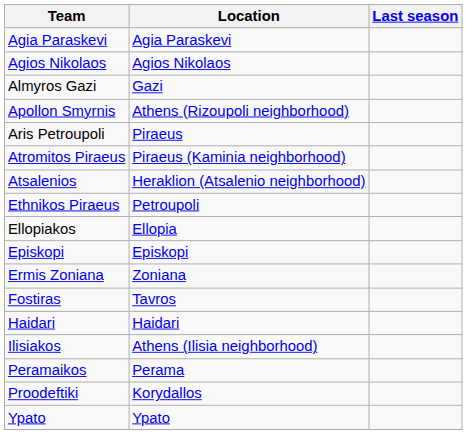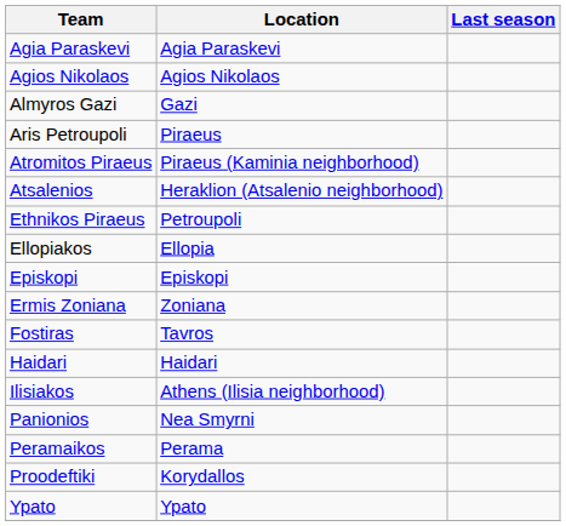 <table class="wikitable sortable">
 <tr>
 <th>Team</th>
 <th>Location</th>
 <th><a href='#'>Last season</a></th>
 </tr>
 <tr>
 <td><a href='#'>Agia Paraskevi</a></td>
 <td><a href='#'>Agia Paraskevi</a></td>
 <td></td>
 </tr>
 <tr>
 <td><a href='#'>Agios Nikolaos</a></td>
 <td><a href='#'>Agios Nikolaos</a></td>
 <td></td>
 </tr>
 <tr>
 <td>Almyros Gazi</td>
 <td><a href='#'>Gazi</a></td>
-<td></td>
-</tr>
-<tr>
-<td><a href='#'>Apollon Smyrnis</a></td>
-<td><a href='#'>Athens (Rizoupoli neighborhood)</a></td>
 <td></td>
 </tr>
 <tr>
 <td>Aris Petroupoli</td>
 <td><a href='#'>Piraeus</a></td>
 <td></td>
 </tr>
 <tr>
 <td><a href='#'>Atromitos Piraeus</a></td>
 <td><a href='#'>Piraeus (Kaminia neighborhood)</a></td>
 <td></td>
 </tr>
 <tr>
 <td><a href='#'>Atsalenios</a></td>
 <td><a href='#'>Heraklion (Atsalenio neighborhood)</a></td>
 <td></td>
 </tr>
 <tr>
 <td><a href='#'>Ethnikos Piraeus</a></td>
 <td><a href='#'>Petroupoli</a></td>
 <td></td>
 </tr>
 <tr>
 <td>Ellopiakos</td>
 <td><a href='#'>Ellopia</a></td>
 <td></td>
 </tr>
 <tr>
 <td><a href='#'>Episkopi</a></td>
 <td><a href='#'>Episkopi</a></td>
 <td></td>
 </tr>
 <tr>
 <td><a href='#'>Ermis Zoniana</a></td>
 <td><a href='#'>Zoniana</a></td>
 <td></td>
 </tr>
 <tr>
 <td><a href='#'>Fostiras</a></td>
 <td><a href='#'>Tavros</a></td>
 <td></td>
 </tr>
 <tr>
 <td><a href='#'>Haidari</a></td>
 <td><a href='#'>Haidari</a></td>
 <td></td>
 </tr>
 <tr>
 <td><a href='#'>Ilisiakos</a></td>
 <td><a href='#'>Athens (Ilisia neighborhood)</a></td>
 <td></td>
 </tr>
 <tr>
+<td><a href='#'>Panionios</a></td>
+<td><a href='#'>Nea Smyrni</a></td>
+<td></td>
+</tr>
+<tr>
 <td><a href='#'>Peramaikos</a></td>
 <td><a href='#'>Perama</a></td>
 <td></td>
 </tr>
 <tr>
 <td><a href='#'>Proodeftiki</a></td>
 <td><a href='#'>Korydallos</a></td>
 <td></td>
 </tr>
 <tr>
 <td><a href='#'>Ypato</a></td>
 <td><a href='#'>Ypato</a></td>
 <td></td>
 </tr>
 <tr>
 </tr>
 </table>
